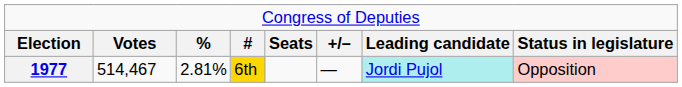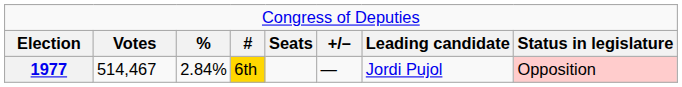 <table class="wikitable" style="font-size:95%; text-align:left;">
 <tr>
 <td colspan="8" align="center"><a href='#'>Congress of Deputies</a></td>
 </tr>
 <tr>
 <th width="75">Election</th>
 <th width="70">Votes</th>
 <th width="35">%</th>
 <th width="25">#</th>
 <th>Seats</th>
 <th width="35">+/–</th>
 <th>Leading candidate</th>
 <th>Status in legislature</th>
 </tr>
 <tr>
 <th><a href='#'>1977</a></th>
 <td>514,467</td>
-<td>2.81%</td>
+<td>2.84%</td>
 <td style="background: gold;">6th</td>
 <td></td>
 <td>—</td>
-<td style="background: paleturquoise;"><a href='#'>Jordi Pujol</a></td>
+<td><a href='#'>Jordi Pujol</a></td>
 <td style="background:#fcc;">Opposition</td>
 </tr>
 </table>
